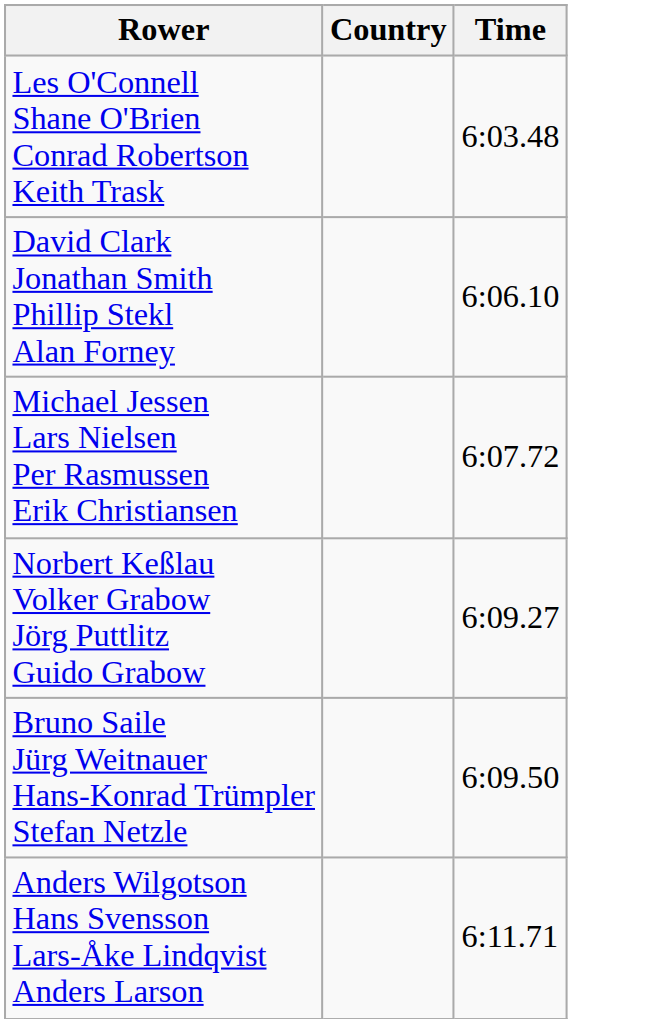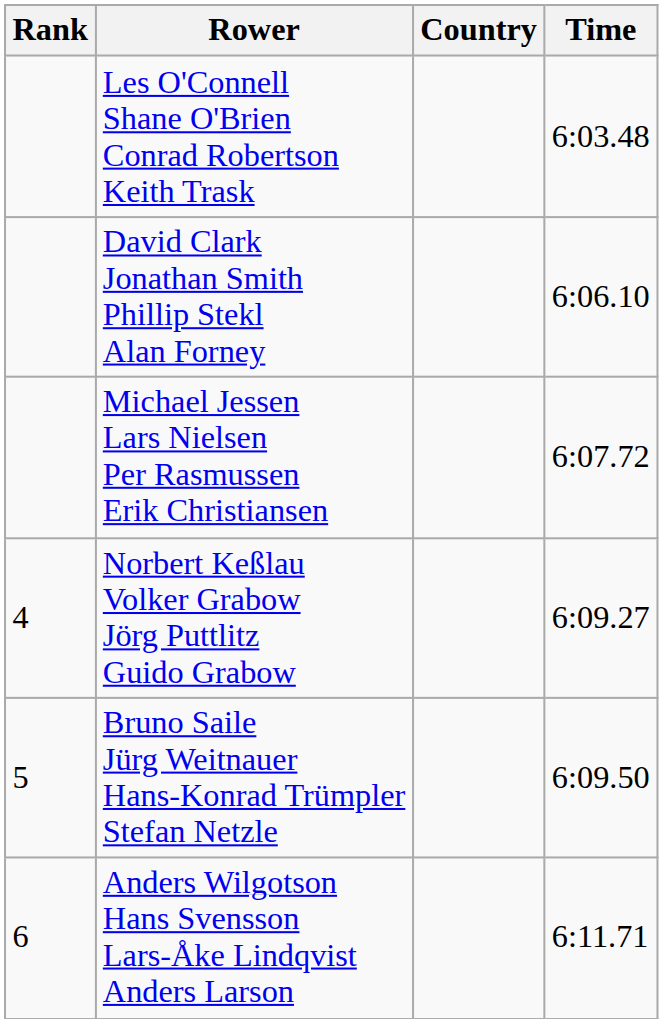 <table class="wikitable">
 <tr>
+<th>Rank</th>
 <th>Rower</th>
 <th>Country</th>
 <th>Time</th>
 </tr>
 <tr>
+<td></td>
 <td><a href='#'>Les O'Connell</a><br><a href='#'>Shane O'Brien</a><br><a href='#'>Conrad Robertson</a><br><a href='#'>Keith Trask</a></td>
 <td></td>
 <td>6:03.48</td>
 </tr>
 <tr>
+<td></td>
 <td><a href='#'>David Clark</a><br><a href='#'>Jonathan Smith</a><br><a href='#'>Phillip Stekl</a><br><a href='#'>Alan Forney</a></td>
 <td></td>
 <td>6:06.10</td>
 </tr>
 <tr>
+<td></td>
 <td><a href='#'>Michael Jessen</a><br><a href='#'>Lars Nielsen</a><br><a href='#'>Per Rasmussen</a><br><a href='#'>Erik Christiansen</a></td>
 <td></td>
 <td>6:07.72</td>
 </tr>
 <tr>
+<td>4</td>
 <td><a href='#'>Norbert Keßlau</a><br><a href='#'>Volker Grabow</a><br><a href='#'>Jörg Puttlitz</a><br><a href='#'>Guido Grabow</a></td>
 <td></td>
 <td>6:09.27</td>
 </tr>
 <tr>
+<td>5</td>
 <td><a href='#'>Bruno Saile</a><br><a href='#'>Jürg Weitnauer</a><br><a href='#'>Hans-Konrad Trümpler</a><br><a href='#'>Stefan Netzle</a></td>
 <td></td>
 <td>6:09.50</td>
 </tr>
 <tr>
+<td>6</td>
 <td><a href='#'>Anders Wilgotson</a><br><a href='#'>Hans Svensson</a><br><a href='#'>Lars-Åke Lindqvist</a><br><a href='#'>Anders Larson</a></td>
 <td></td>
 <td>6:11.71</td>
 </tr>
 </table>
